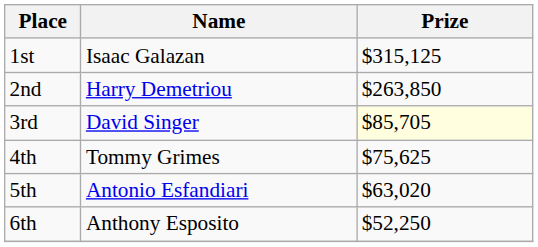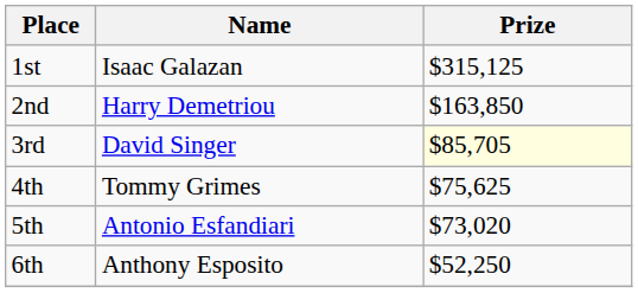 <table class="wikitable">
 <tr>
 <th width="50">Place</th>
 <th width="200">Name</th>
 <th width="125">Prize</th>
 </tr>
 <tr>
 <td>1st</td>
 <td>Isaac Galazan</td>
 <td>$315,125</td>
 </tr>
 <tr>
 <td>2nd</td>
 <td><a href='#'>Harry Demetriou</a></td>
-<td>$263,850</td>
+<td>$163,850</td>
 </tr>
 <tr>
 <td>3rd</td>
 <td><a href='#'>David Singer</a></td>
 <td style="background: lightyellow;">$85,705</td>
 </tr>
 <tr>
 <td>4th</td>
 <td>Tommy Grimes</td>
 <td>$75,625</td>
 </tr>
 <tr>
 <td>5th</td>
 <td><a href='#'>Antonio Esfandiari</a></td>
-<td>$63,020</td>
+<td>$73,020</td>
 </tr>
 <tr>
 <td>6th</td>
 <td>Anthony Esposito</td>
 <td>$52,250</td>
 </tr>
 <tr>
 </tr>
 </table>
